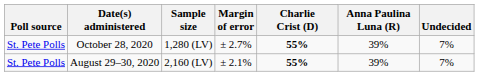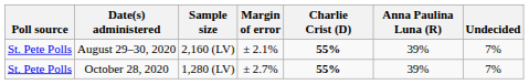 <table class="wikitable" style="font-size:90%;text-align:center;">
 <tr valign=bottom>
 <th>Poll source</th>
 <th>Date(s)<br>administered</th>
 <th>Sample<br>size</th>
 <th>Margin<br>of error</th>
 <th style="width:100px;">Charlie<br>Crist (D)</th>
 <th style="width:100px;">Anna Paulina<br>Luna (R)</th>
 <th>Undecided</th>
 </tr>
 <tr>
 <td style="text-align:left;"><a href='#'>St. Pete Polls</a></td>
+<td>August 29–30, 2020</td>
+<td>2,160 (LV)</td>
+<td>± 2.1%</td>
+<td><strong>55%</strong></td>
+<td>39%</td>
+<td>7%</td>
+</tr>
+<tr>
+<td style="text-align:left;"><a href='#'>St. Pete Polls</a></td>
 <td>October 28, 2020</td>
 <td>1,280 (LV)</td>
 <td>± 2.7%</td>
 <td><strong>55%</strong></td>
 <td>39%</td>
 <td>7%</td>
 </tr>
-<tr>
-<td style="text-align:left;"><a href='#'>St. Pete Polls</a></td>
-<td>August 29–30, 2020</td>
-<td>2,160 (LV)</td>
-<td>± 2.1%</td>
-<td><strong>55%</strong></td>
-<td>39%</td>
-<td>7%</td>
-</tr>
 </table>
